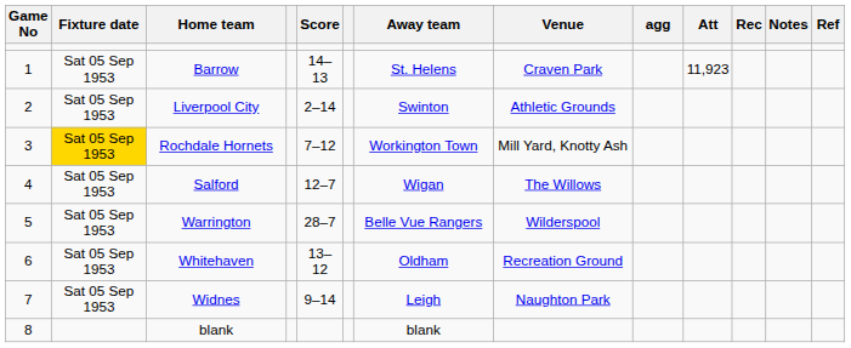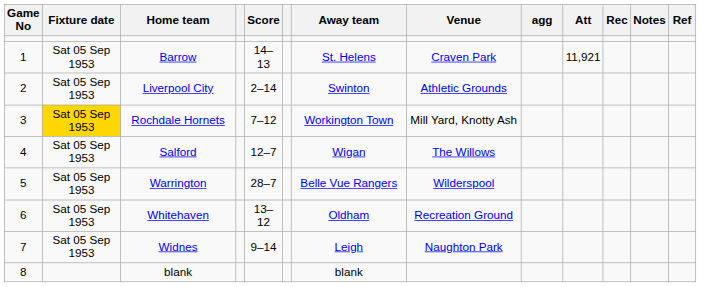 <table class="wikitable" style="text-align:center;">
 <tr>
 <th width=20 abbr="No">Game No</th>
 <th width=100 abbr="Date">Fixture date</th>
 <th width=150 abbr="Home team">Home team</th>
 <th width=5 abbr="space"></th>
 <th width=20 abbr="Score">Score</th>
 <th width=5 abbr="space"></th>
 <th width=150 abbr="Away team">Away team</th>
 <th width=150 abbr="Venue">Venue</th>
 <th width=50 abbr="agg">agg</th>
 <th width=30 abbr="Att">Att</th>
 <th width=30 abbr="Rec">Rec</th>
 <th width=20 abbr="Notes">Notes</th>
 <th width=30 abbr="Ref">Ref</th>
 </tr>
 <tr>
 <td></td>
 <td></td>
 <td></td>
 <td></td>
 <td></td>
 <td></td>
 <td></td>
 <td></td>
 <td></td>
 <td></td>
 <td></td>
 <td></td>
 </tr>
 <tr>
 <td>1</td>
 <td>Sat 05 Sep 1953</td>
 <td><a href='#'>Barrow</a></td>
 <td></td>
 <td>14–13</td>
 <td></td>
 <td><a href='#'>St. Helens</a></td>
 <td><a href='#'>Craven Park</a></td>
 <td></td>
-<td>11,923</td>
+<td>11,921</td>
 <td></td>
 <td></td>
 <td></td>
 </tr>
 <tr>
 <td>2</td>
 <td>Sat 05 Sep 1953</td>
 <td><a href='#'>Liverpool City</a></td>
 <td></td>
 <td>2–14</td>
 <td></td>
 <td><a href='#'>Swinton</a></td>
 <td><a href='#'>Athletic Grounds</a></td>
 <td></td>
 <td></td>
 <td></td>
 <td></td>
 <td></td>
 </tr>
 <tr>
 <td>3</td>
 <td style="background: gold;">Sat 05 Sep 1953</td>
 <td><a href='#'>Rochdale Hornets</a></td>
 <td></td>
 <td>7–12</td>
 <td></td>
 <td><a href='#'>Workington Town</a></td>
 <td>Mill Yard, Knotty Ash</td>
 <td></td>
 <td></td>
 <td></td>
 <td></td>
 <td></td>
 </tr>
 <tr>
 <td>4</td>
 <td>Sat 05 Sep 1953</td>
 <td><a href='#'>Salford</a></td>
 <td></td>
 <td>12–7</td>
 <td></td>
 <td><a href='#'>Wigan</a></td>
 <td><a href='#'>The Willows</a></td>
 <td></td>
 <td></td>
 <td></td>
 <td></td>
 <td></td>
 </tr>
 <tr>
 <td>5</td>
 <td>Sat 05 Sep 1953</td>
 <td><a href='#'>Warrington</a></td>
 <td></td>
 <td>28–7</td>
 <td></td>
 <td><a href='#'>Belle Vue Rangers</a></td>
 <td><a href='#'>Wilderspool</a></td>
 <td></td>
 <td></td>
 <td></td>
 <td></td>
 <td></td>
 </tr>
 <tr>
 <td>6</td>
 <td>Sat 05 Sep 1953</td>
 <td><a href='#'>Whitehaven</a></td>
 <td></td>
 <td>13–12</td>
 <td></td>
 <td><a href='#'>Oldham</a></td>
 <td><a href='#'>Recreation Ground</a></td>
 <td></td>
 <td></td>
 <td></td>
 <td></td>
 <td></td>
 </tr>
 <tr>
 <td>7</td>
 <td>Sat 05 Sep 1953</td>
 <td><a href='#'>Widnes</a></td>
 <td></td>
 <td>9–14</td>
 <td></td>
 <td><a href='#'>Leigh</a></td>
 <td><a href='#'>Naughton Park</a></td>
 <td></td>
 <td></td>
 <td></td>
 <td></td>
 <td></td>
 </tr>
 <tr>
 <td>8</td>
 <td></td>
 <td>blank</td>
 <td></td>
 <td></td>
 <td></td>
 <td>blank</td>
 <td></td>
 <td></td>
 <td></td>
 <td></td>
 <td></td>
 <td></td>
 </tr>
 </table>
